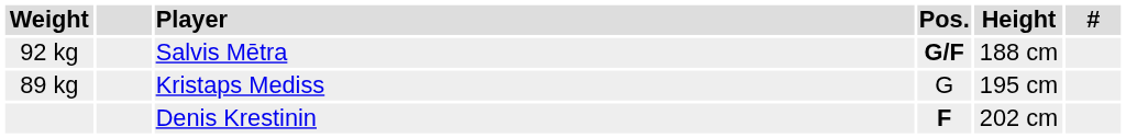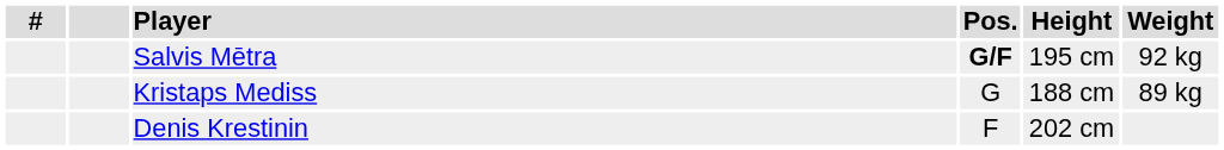 <table width=750>
 <tr bgcolor="#dddddd">
-<th width=8%><strong>Weight</strong></th>
+<th width=5%>#</th>
 <th width=5%></th>
 <td align=left!!width=35%><strong>Player</strong></td>
 <th width=5%><strong>Pos.</strong></th>
 <th width=8%><strong>Height</strong></th>
-<th width=5%>#</th>
+<th width=8%><strong>Weight</strong></th>
 </tr>
 <tr bgcolor="#eeeeee">
-<td align=center>92 kg</td>
+<td align=center></td>
 <td align=center></td>
 <td><a href='#'>Salvis Mētra</a></td>
 <td align=center><strong>G/F</strong></td>
-<td align=center>188 cm</td>
-<td align=center></td>
+<td align=center>195 cm</td>
+<td align=center>92 kg</td>
 </tr>
 <tr bgcolor="#eeeeee">
-<td align=center>89 kg</td>
+<td align=center></td>
 <td align=center></td>
 <td><a href='#'>Kristaps Mediss</a></td>
 <td align=center>G</td>
-<td align=center>195 cm</td>
-<td align=center></td>
+<td align=center>188 cm</td>
+<td align=center>89 kg</td>
 </tr>
 <tr bgcolor="#eeeeee">
 <td align=center></td>
 <td align=center></td>
 <td><a href='#'>Denis Krestinin</a></td>
-<td align=center><strong>F</strong></td>
+<td align=center>F</td>
 <td align=center>202 cm</td>
 <td align=center></td>
 </tr>
 </table>
